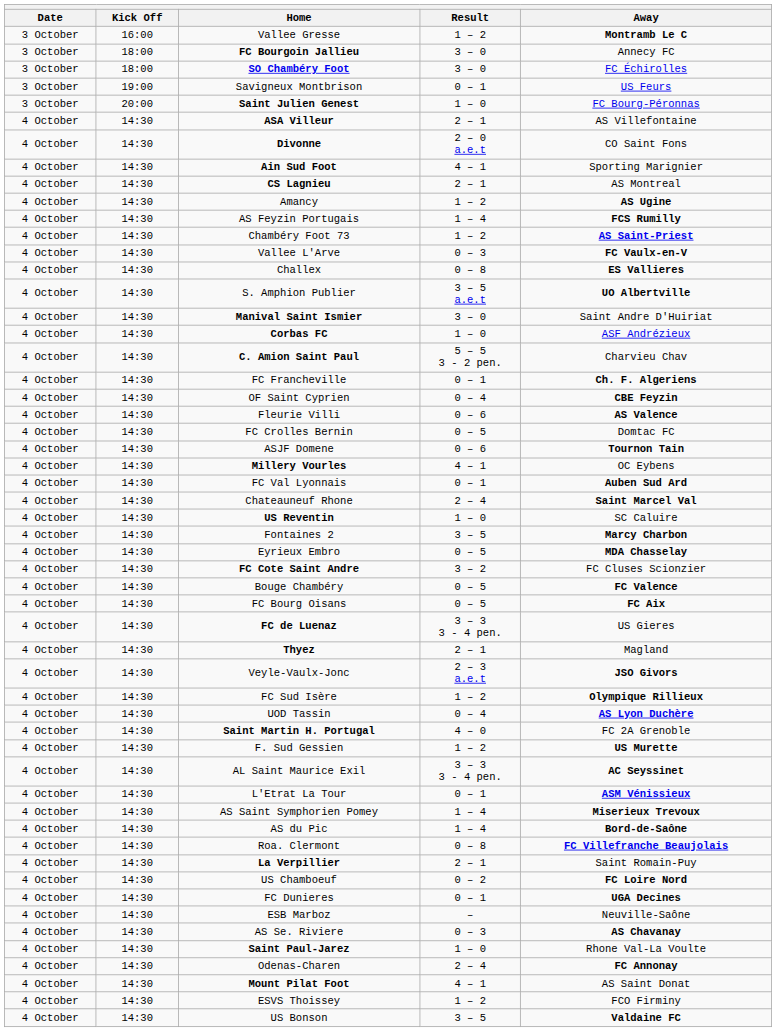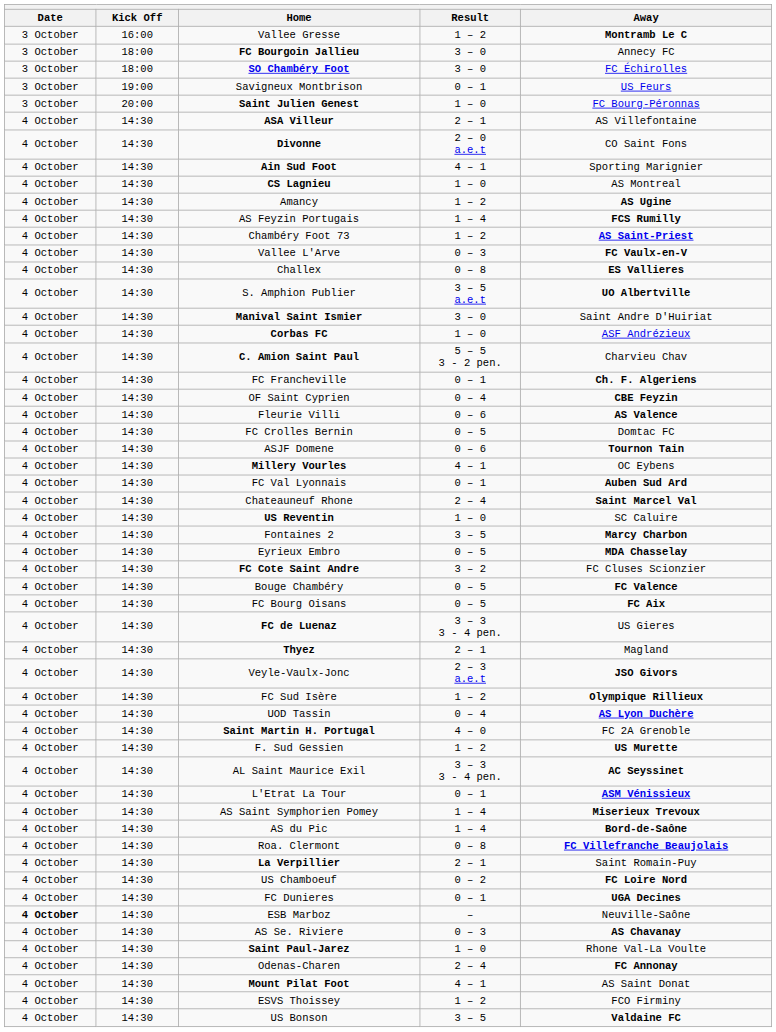 <table class="wikitable collapsible collapsed" style="font-size: 100%; margin:0px;" width="75%">
 <tr>
 <th colspan="7" style="text-align:left;"></th>
 </tr>
 <tr>
 <th><strong>Date</strong></th>
 <th><strong>Kick Off</strong></th>
 <th><strong>Home</strong></th>
 <th><strong>Result</strong></th>
 <th><strong>Away</strong></th>
 </tr>
 <tr>
 <td align=center>3 October</td>
 <td align=center>16:00</td>
 <td align=center>Vallee Gresse</td>
 <td align=center>1 – 2</td>
 <td align=center><strong>Montramb Le C</strong></td>
 </tr>
 <tr>
 <td align=center>3 October</td>
 <td align=center>18:00</td>
 <td align=center><strong>FC Bourgoin Jallieu</strong></td>
 <td align=center>3 – 0</td>
 <td align=center>Annecy FC</td>
 </tr>
 <tr>
 <td align=center>3 October</td>
 <td align=center>18:00</td>
 <td align=center><strong><a href='#'>SO Chambéry Foot</a></strong></td>
 <td align=center>3 – 0</td>
 <td align=center><a href='#'>FC Échirolles</a></td>
 </tr>
 <tr>
 <td align=center>3 October</td>
 <td align=center>19:00</td>
 <td align=center>Savigneux Montbrison</td>
 <td align=center>0 – 1</td>
 <td align=center><a href='#'>US Feurs</a></td>
 </tr>
 <tr>
 <td align=center>3 October</td>
 <td align=center>20:00</td>
 <td align=center><strong>Saint Julien Genest</strong></td>
 <td align=center>1 – 0</td>
 <td align=center><a href='#'>FC Bourg-Péronnas</a></td>
 </tr>
 <tr>
 <td align=center>4 October</td>
 <td align=center>14:30</td>
 <td align=center><strong>ASA Villeur</strong></td>
 <td align=center>2 – 1</td>
 <td align=center>AS Villefontaine</td>
 </tr>
 <tr>
 <td align=center>4 October</td>
 <td align=center>14:30</td>
 <td align=center><strong>Divonne</strong></td>
 <td align=center>2 – 0 <br> <a href='#'>a.e.t</a></td>
 <td align=center>CO Saint Fons</td>
 </tr>
 <tr>
 <td align=center>4 October</td>
 <td align=center>14:30</td>
 <td align=center><strong>Ain Sud Foot</strong></td>
 <td align=center>4 – 1</td>
 <td align=center>Sporting Marignier</td>
 </tr>
 <tr>
 <td align=center>4 October</td>
 <td align=center>14:30</td>
 <td align=center><strong>CS Lagnieu</strong></td>
-<td align=center>2 – 1</td>
+<td align=center>1 – 0</td>
 <td align=center>AS Montreal</td>
 </tr>
 <tr>
 <td align=center>4 October</td>
 <td align=center>14:30</td>
 <td align=center>Amancy</td>
 <td align=center>1 – 2</td>
 <td align=center><strong>AS Ugine</strong></td>
 </tr>
 <tr>
 <td align=center>4 October</td>
 <td align=center>14:30</td>
 <td align=center>AS Feyzin Portugais</td>
 <td align=center>1 – 4</td>
 <td align=center><strong>FCS Rumilly</strong></td>
 </tr>
 <tr>
 <td align=center>4 October</td>
 <td align=center>14:30</td>
 <td align=center>Chambéry Foot 73</td>
 <td align=center>1 – 2</td>
 <td align=center><strong><a href='#'>AS Saint-Priest</a></strong></td>
 </tr>
 <tr>
 <td align=center>4 October</td>
 <td align=center>14:30</td>
 <td align=center>Vallee L'Arve</td>
 <td align=center>0 – 3</td>
 <td align=center><strong>FC Vaulx-en-V</strong></td>
 </tr>
 <tr>
 <td align=center>4 October</td>
 <td align=center>14:30</td>
 <td align=center>Challex</td>
 <td align=center>0 – 8</td>
 <td align=center><strong>ES Vallieres</strong></td>
 </tr>
 <tr>
 <td align=center>4 October</td>
 <td align=center>14:30</td>
 <td align=center>S. Amphion Publier</td>
 <td align=center>3 – 5 <br> <a href='#'>a.e.t</a></td>
 <td align=center><strong>UO Albertville</strong></td>
 </tr>
 <tr>
 <td align=center>4 October</td>
 <td align=center>14:30</td>
 <td align=center><strong>Manival Saint Ismier</strong></td>
 <td align=center>3 – 0</td>
 <td align=center>Saint Andre D'Huiriat</td>
 </tr>
 <tr>
 <td align=center>4 October</td>
 <td align=center>14:30</td>
 <td align=center><strong>Corbas FC</strong></td>
 <td align=center>1 – 0</td>
 <td align=center><a href='#'>ASF Andrézieux</a></td>
 </tr>
 <tr>
 <td align=center>4 October</td>
 <td align=center>14:30</td>
 <td align=center><strong>C. Amion Saint Paul</strong></td>
 <td align=center>5 – 5 <br> 3 - 2 pen.</td>
 <td align=center>Charvieu Chav</td>
 </tr>
 <tr>
 <td align=center>4 October</td>
 <td align=center>14:30</td>
 <td align=center>FC Francheville</td>
 <td align=center>0 – 1</td>
 <td align=center><strong>Ch. F. Algeriens</strong></td>
 </tr>
 <tr>
 <td align=center>4 October</td>
 <td align=center>14:30</td>
 <td align=center>OF Saint Cyprien</td>
 <td align=center>0 – 4</td>
 <td align=center><strong>CBE Feyzin</strong></td>
 </tr>
 <tr>
 <td align=center>4 October</td>
 <td align=center>14:30</td>
 <td align=center>Fleurie Villi</td>
 <td align=center>0 – 6</td>
 <td align=center><strong>AS Valence</strong></td>
 </tr>
 <tr>
 <td align=center>4 October</td>
 <td align=center>14:30</td>
 <td align=center>FC Crolles Bernin</td>
 <td align=center>0 – 5</td>
 <td align=center>Domtac FC</td>
 </tr>
 <tr>
 <td align=center>4 October</td>
 <td align=center>14:30</td>
 <td align=center>ASJF Domene</td>
 <td align=center>0 – 6</td>
 <td align=center><strong>Tournon Tain</strong></td>
 </tr>
 <tr>
 <td align=center>4 October</td>
 <td align=center>14:30</td>
 <td align=center><strong>Millery Vourles</strong></td>
 <td align=center>4 – 1</td>
 <td align=center>OC Eybens</td>
 </tr>
 <tr>
 <td align=center>4 October</td>
 <td align=center>14:30</td>
 <td align=center>FC Val Lyonnais</td>
 <td align=center>0 – 1</td>
 <td align=center><strong>Auben Sud Ard</strong></td>
 </tr>
 <tr>
 <td align=center>4 October</td>
 <td align=center>14:30</td>
 <td align=center>Chateauneuf Rhone</td>
 <td align=center>2 – 4</td>
 <td align=center><strong>Saint Marcel Val</strong></td>
 </tr>
 <tr>
 <td align=center>4 October</td>
 <td align=center>14:30</td>
 <td align=center><strong>US Reventin</strong></td>
 <td align=center>1 – 0</td>
 <td align=center>SC Caluire</td>
 </tr>
 <tr>
 <td align=center>4 October</td>
 <td align=center>14:30</td>
 <td align=center>Fontaines 2</td>
 <td align=center>3 – 5</td>
 <td align=center><strong>Marcy Charbon</strong></td>
 </tr>
 <tr>
 <td align=center>4 October</td>
 <td align=center>14:30</td>
 <td align=center>Eyrieux Embro</td>
 <td align=center>0 – 5</td>
 <td align=center><strong>MDA Chasselay</strong></td>
 </tr>
 <tr>
 <td align=center>4 October</td>
 <td align=center>14:30</td>
 <td align=center><strong>FC Cote Saint Andre</strong></td>
 <td align=center>3 – 2</td>
 <td align=center>FC Cluses Scionzier</td>
 </tr>
 <tr>
 <td align=center>4 October</td>
 <td align=center>14:30</td>
 <td align=center>Bouge Chambéry</td>
 <td align=center>0 – 5</td>
 <td align=center><strong>FC Valence</strong></td>
 </tr>
 <tr>
 <td align=center>4 October</td>
 <td align=center>14:30</td>
 <td align=center>FC Bourg Oisans</td>
 <td align=center>0 – 5</td>
 <td align=center><strong>FC Aix</strong></td>
 </tr>
 <tr>
 <td align=center>4 October</td>
 <td align=center>14:30</td>
 <td align=center><strong>FC de Luenaz</strong></td>
 <td align=center>3 – 3 <br> 3 - 4 pen.</td>
 <td align=center>US Gieres</td>
 </tr>
 <tr>
 <td align=center>4 October</td>
 <td align=center>14:30</td>
 <td align=center><strong>Thyez</strong></td>
 <td align=center>2 – 1</td>
 <td align=center>Magland</td>
 </tr>
 <tr>
 <td align=center>4 October</td>
 <td align=center>14:30</td>
 <td align=center>Veyle-Vaulx-Jonc</td>
 <td align=center>2 – 3 <br> <a href='#'>a.e.t</a></td>
 <td align=center><strong>JSO Givors</strong></td>
 </tr>
 <tr>
 <td align=center>4 October</td>
 <td align=center>14:30</td>
 <td align=center>FC Sud Isère</td>
 <td align=center>1 – 2</td>
 <td align=center><strong>Olympique Rillieux</strong></td>
 </tr>
 <tr>
 <td align=center>4 October</td>
 <td align=center>14:30</td>
 <td align=center>UOD Tassin</td>
 <td align=center>0 – 4</td>
 <td align=center><strong><a href='#'>AS Lyon Duchère</a></strong></td>
 </tr>
 <tr>
 <td align=center>4 October</td>
 <td align=center>14:30</td>
 <td align=center><strong>Saint Martin H. Portugal</strong></td>
 <td align=center>4 – 0</td>
 <td align=center>FC 2A Grenoble</td>
 </tr>
 <tr>
 <td align=center>4 October</td>
 <td align=center>14:30</td>
 <td align=center>F. Sud Gessien</td>
 <td align=center>1 – 2</td>
 <td align=center><strong>US Murette</strong></td>
 </tr>
 <tr>
 <td align=center>4 October</td>
 <td align=center>14:30</td>
 <td align=center>AL Saint Maurice Exil</td>
 <td align=center>3 – 3 <br> 3 - 4 pen.</td>
 <td align=center><strong>AC Seyssinet</strong></td>
 </tr>
 <tr>
 <td align=center>4 October</td>
 <td align=center>14:30</td>
 <td align=center>L'Etrat La Tour</td>
 <td align=center>0 – 1</td>
 <td align=center><strong><a href='#'>ASM Vénissieux</a></strong></td>
 </tr>
 <tr>
 <td align=center>4 October</td>
 <td align=center>14:30</td>
 <td align=center>AS Saint Symphorien Pomey</td>
 <td align=center>1 – 4</td>
 <td align=center><strong>Miserieux Trevoux</strong></td>
 </tr>
 <tr>
 <td align=center>4 October</td>
 <td align=center>14:30</td>
 <td align=center>AS du Pic</td>
 <td align=center>1 – 4</td>
 <td align=center><strong>Bord-de-Saône</strong></td>
 </tr>
 <tr>
 <td align=center>4 October</td>
 <td align=center>14:30</td>
 <td align=center>Roa. Clermont</td>
 <td align=center>0 – 8</td>
 <td align=center><strong><a href='#'>FC Villefranche Beaujolais</a></strong></td>
 </tr>
 <tr>
 <td align=center>4 October</td>
 <td align=center>14:30</td>
 <td align=center><strong>La Verpillier</strong></td>
 <td align=center>2 – 1</td>
 <td align=center>Saint Romain-Puy</td>
 </tr>
 <tr>
 <td align=center>4 October</td>
 <td align=center>14:30</td>
 <td align=center>US Chamboeuf</td>
 <td align=center>0 – 2</td>
 <td align=center><strong>FC Loire Nord</strong></td>
 </tr>
 <tr>
 <td align=center>4 October</td>
 <td align=center>14:30</td>
 <td align=center>FC Dunieres</td>
 <td align=center>0 – 1</td>
 <td align=center><strong>UGA Decines</strong></td>
 </tr>
 <tr>
-<td align=center>4 October</td>
+<td align=center><strong>4 October</strong></td>
 <td align=center>14:30</td>
 <td align=center>ESB Marboz</td>
 <td align=center>–</td>
 <td align=center>Neuville-Saône</td>
 </tr>
 <tr>
 <td align=center>4 October</td>
 <td align=center>14:30</td>
 <td align=center>AS Se. Riviere</td>
 <td align=center>0 – 3</td>
 <td align=center><strong>AS Chavanay</strong></td>
 </tr>
 <tr>
 <td align=center>4 October</td>
 <td align=center>14:30</td>
 <td align=center><strong>Saint Paul-Jarez</strong></td>
 <td align=center>1 – 0</td>
 <td align=center>Rhone Val-La Voulte</td>
 </tr>
 <tr>
 <td align=center>4 October</td>
 <td align=center>14:30</td>
 <td align=center>Odenas-Charen</td>
 <td align=center>2 – 4</td>
 <td align=center><strong>FC Annonay</strong></td>
 </tr>
 <tr>
 <td align=center>4 October</td>
 <td align=center>14:30</td>
 <td align=center><strong>Mount Pilat Foot</strong></td>
 <td align=center>4 – 1</td>
 <td align=center>AS Saint Donat</td>
 </tr>
 <tr>
 <td align=center>4 October</td>
 <td align=center>14:30</td>
 <td align=center>ESVS Thoissey</td>
 <td align=center>1 – 2</td>
 <td align=center>FCO Firminy</td>
 </tr>
 <tr>
 <td align=center>4 October</td>
 <td align=center>14:30</td>
 <td align=center>US Bonson</td>
 <td align=center>3 – 5</td>
 <td align=center><strong>Valdaine FC</strong></td>
 </tr>
 </table>
